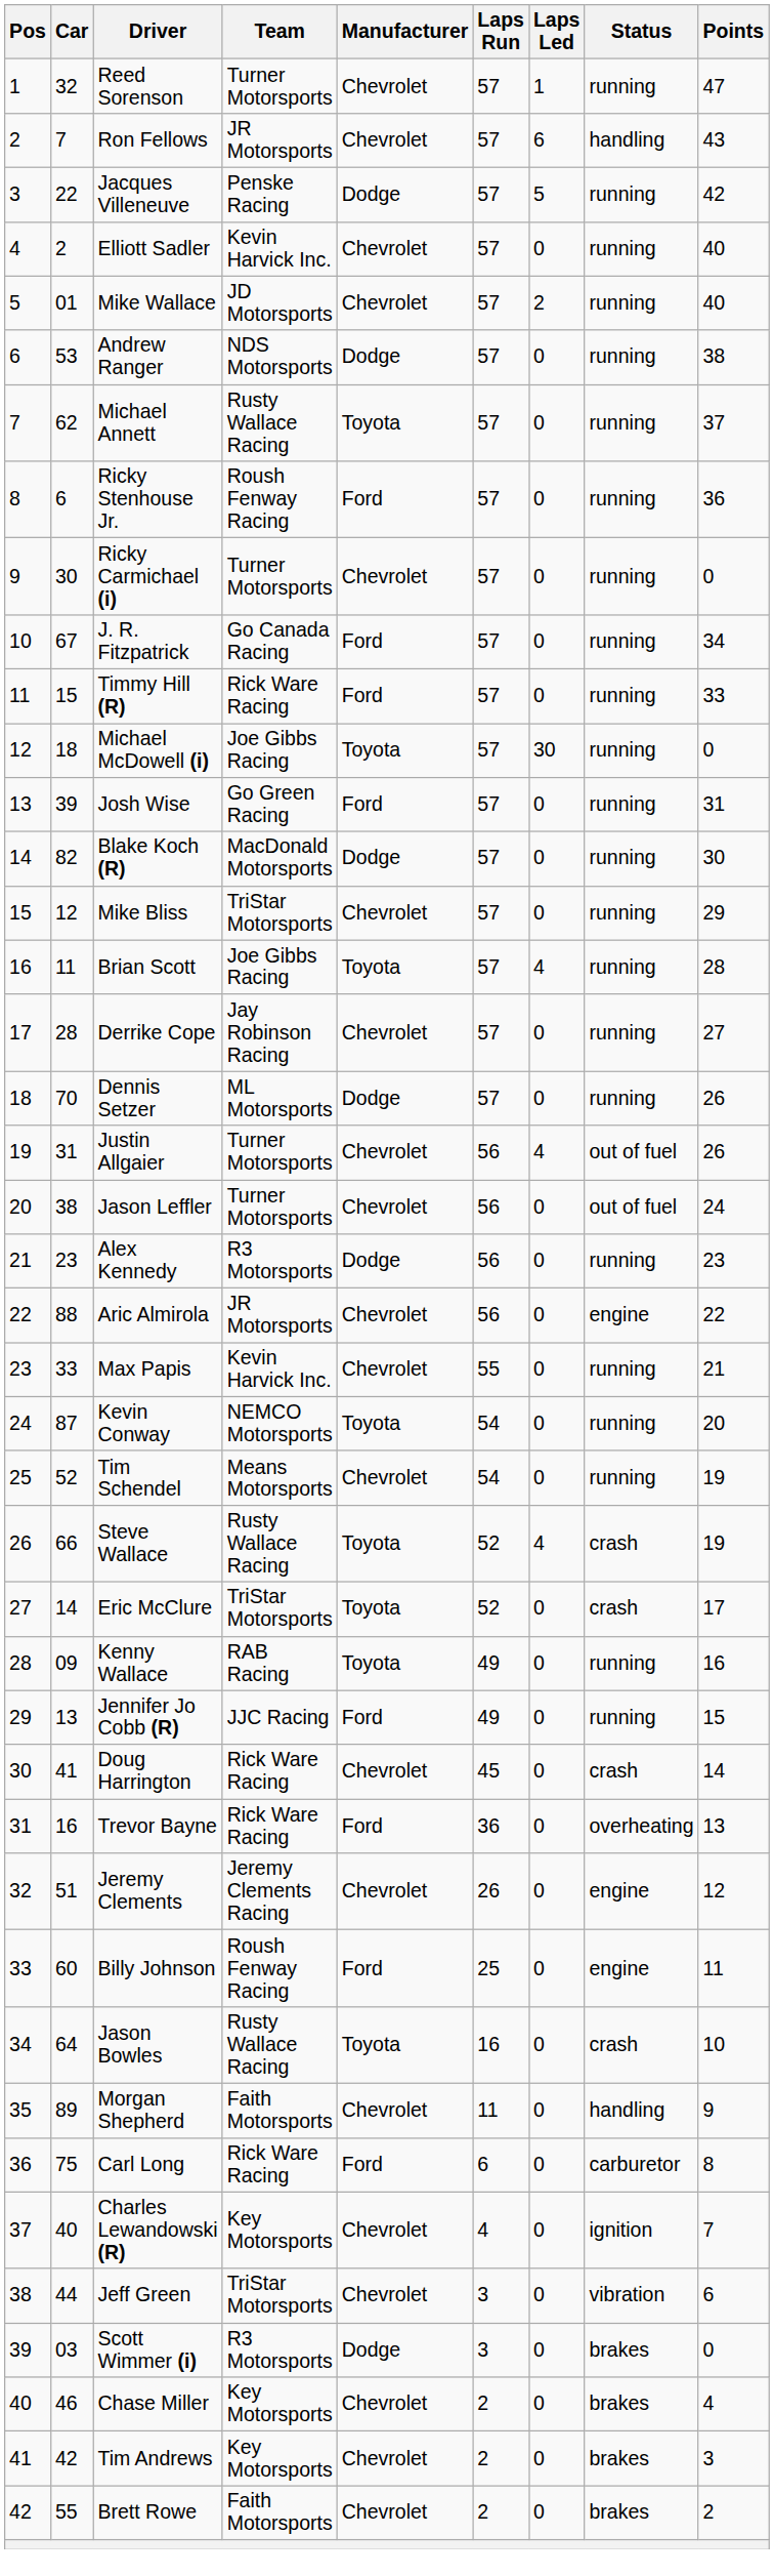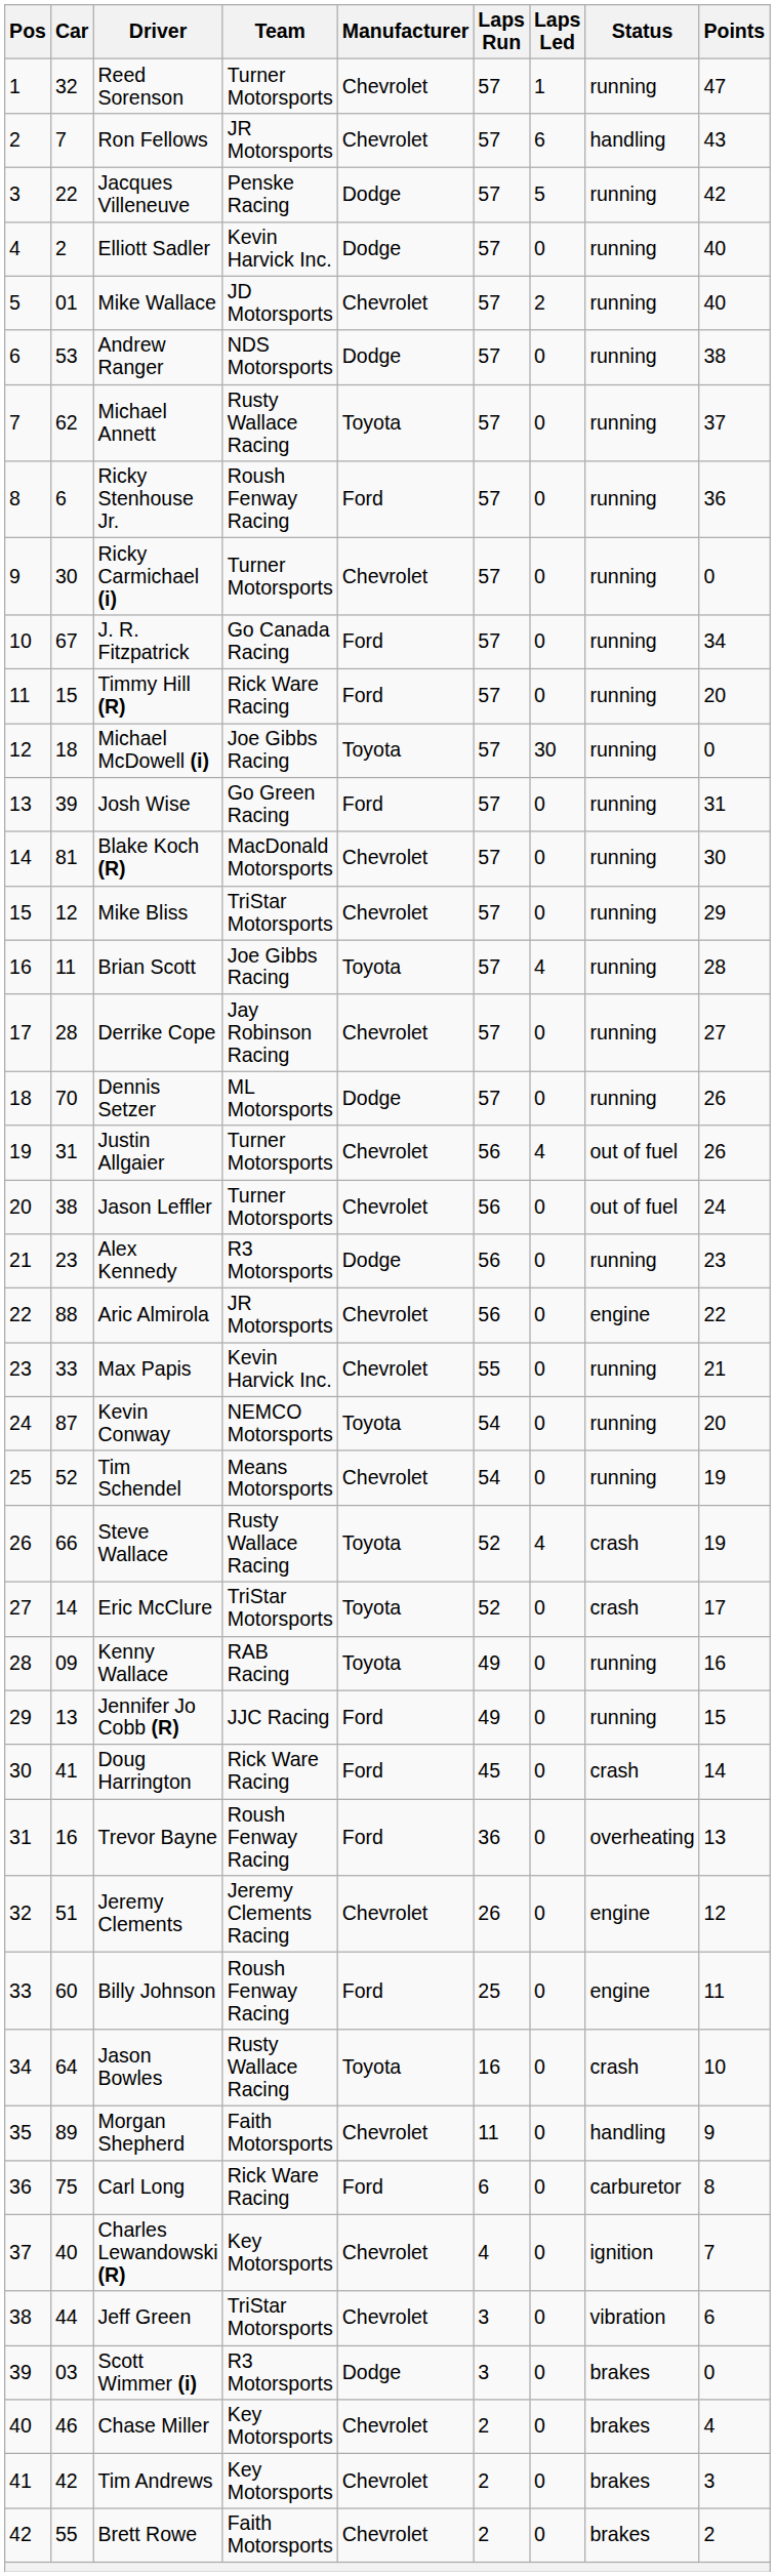 <table class="sortable wikitable" border="1">
 <tr>
 <th>Pos</th>
 <th>Car</th>
 <th>Driver</th>
 <th>Team</th>
 <th>Manufacturer</th>
 <th>Laps Run</th>
 <th>Laps Led</th>
 <th>Status</th>
 <th>Points</th>
 </tr>
 <tr>
 <td>1</td>
 <td>32</td>
 <td>Reed Sorenson</td>
 <td>Turner Motorsports</td>
 <td>Chevrolet</td>
 <td>57</td>
 <td>1</td>
 <td>running</td>
 <td>47</td>
 </tr>
 <tr>
 <td>2</td>
 <td>7</td>
 <td>Ron Fellows</td>
 <td>JR Motorsports</td>
 <td>Chevrolet</td>
 <td>57</td>
 <td>6</td>
 <td>handling</td>
 <td>43</td>
 </tr>
 <tr>
 <td>3</td>
 <td>22</td>
 <td>Jacques Villeneuve</td>
 <td>Penske Racing</td>
 <td>Dodge</td>
 <td>57</td>
 <td>5</td>
 <td>running</td>
 <td>42</td>
 </tr>
 <tr>
 <td>4</td>
 <td>2</td>
 <td>Elliott Sadler</td>
 <td>Kevin Harvick Inc.</td>
-<td>Chevrolet</td>
+<td>Dodge</td>
 <td>57</td>
 <td>0</td>
 <td>running</td>
 <td>40</td>
 </tr>
 <tr>
 <td>5</td>
 <td>01</td>
 <td>Mike Wallace</td>
 <td>JD Motorsports</td>
 <td>Chevrolet</td>
 <td>57</td>
 <td>2</td>
 <td>running</td>
 <td>40</td>
 </tr>
 <tr>
 <td>6</td>
 <td>53</td>
 <td>Andrew Ranger</td>
 <td>NDS Motorsports</td>
 <td>Dodge</td>
 <td>57</td>
 <td>0</td>
 <td>running</td>
 <td>38</td>
 </tr>
 <tr>
 <td>7</td>
 <td>62</td>
 <td>Michael Annett</td>
 <td>Rusty Wallace Racing</td>
 <td>Toyota</td>
 <td>57</td>
 <td>0</td>
 <td>running</td>
 <td>37</td>
 </tr>
 <tr>
 <td>8</td>
 <td>6</td>
 <td>Ricky Stenhouse Jr.</td>
 <td>Roush Fenway Racing</td>
 <td>Ford</td>
 <td>57</td>
 <td>0</td>
 <td>running</td>
 <td>36</td>
 </tr>
 <tr>
 <td>9</td>
 <td>30</td>
 <td>Ricky Carmichael <strong>(i)</strong></td>
 <td>Turner Motorsports</td>
 <td>Chevrolet</td>
 <td>57</td>
 <td>0</td>
 <td>running</td>
 <td>0</td>
 </tr>
 <tr>
 <td>10</td>
 <td>67</td>
 <td>J. R. Fitzpatrick</td>
 <td>Go Canada Racing</td>
 <td>Ford</td>
 <td>57</td>
 <td>0</td>
 <td>running</td>
 <td>34</td>
 </tr>
 <tr>
 <td>11</td>
 <td>15</td>
 <td>Timmy Hill <strong>(R)</strong></td>
 <td>Rick Ware Racing</td>
 <td>Ford</td>
 <td>57</td>
 <td>0</td>
 <td>running</td>
-<td>33</td>
+<td>20</td>
 </tr>
 <tr>
 <td>12</td>
 <td>18</td>
 <td>Michael McDowell <strong>(i)</strong></td>
 <td>Joe Gibbs Racing</td>
 <td>Toyota</td>
 <td>57</td>
 <td>30</td>
 <td>running</td>
 <td>0</td>
 </tr>
 <tr>
 <td>13</td>
 <td>39</td>
 <td>Josh Wise</td>
 <td>Go Green Racing</td>
 <td>Ford</td>
 <td>57</td>
 <td>0</td>
 <td>running</td>
 <td>31</td>
 </tr>
 <tr>
 <td>14</td>
-<td>82</td>
+<td>81</td>
 <td>Blake Koch <strong>(R)</strong></td>
 <td>MacDonald Motorsports</td>
-<td>Dodge</td>
+<td>Chevrolet</td>
 <td>57</td>
 <td>0</td>
 <td>running</td>
 <td>30</td>
 </tr>
 <tr>
 <td>15</td>
 <td>12</td>
 <td>Mike Bliss</td>
 <td>TriStar Motorsports</td>
 <td>Chevrolet</td>
 <td>57</td>
 <td>0</td>
 <td>running</td>
 <td>29</td>
 </tr>
 <tr>
 <td>16</td>
 <td>11</td>
 <td>Brian Scott</td>
 <td>Joe Gibbs Racing</td>
 <td>Toyota</td>
 <td>57</td>
 <td>4</td>
 <td>running</td>
 <td>28</td>
 </tr>
 <tr>
 <td>17</td>
 <td>28</td>
 <td>Derrike Cope</td>
 <td>Jay Robinson Racing</td>
 <td>Chevrolet</td>
 <td>57</td>
 <td>0</td>
 <td>running</td>
 <td>27</td>
 </tr>
 <tr>
 <td>18</td>
 <td>70</td>
 <td>Dennis Setzer</td>
 <td>ML Motorsports</td>
 <td>Dodge</td>
 <td>57</td>
 <td>0</td>
 <td>running</td>
 <td>26</td>
 </tr>
 <tr>
 <td>19</td>
 <td>31</td>
 <td>Justin Allgaier</td>
 <td>Turner Motorsports</td>
 <td>Chevrolet</td>
 <td>56</td>
 <td>4</td>
 <td>out of fuel</td>
 <td>26</td>
 </tr>
 <tr>
 <td>20</td>
 <td>38</td>
 <td>Jason Leffler</td>
 <td>Turner Motorsports</td>
 <td>Chevrolet</td>
 <td>56</td>
 <td>0</td>
 <td>out of fuel</td>
 <td>24</td>
 </tr>
 <tr>
 <td>21</td>
 <td>23</td>
 <td>Alex Kennedy</td>
 <td>R3 Motorsports</td>
 <td>Dodge</td>
 <td>56</td>
 <td>0</td>
 <td>running</td>
 <td>23</td>
 </tr>
 <tr>
 <td>22</td>
 <td>88</td>
 <td>Aric Almirola</td>
 <td>JR Motorsports</td>
 <td>Chevrolet</td>
 <td>56</td>
 <td>0</td>
 <td>engine</td>
 <td>22</td>
 </tr>
 <tr>
 <td>23</td>
 <td>33</td>
 <td>Max Papis</td>
 <td>Kevin Harvick Inc.</td>
 <td>Chevrolet</td>
 <td>55</td>
 <td>0</td>
 <td>running</td>
 <td>21</td>
 </tr>
 <tr>
 <td>24</td>
 <td>87</td>
 <td>Kevin Conway</td>
 <td>NEMCO Motorsports</td>
 <td>Toyota</td>
 <td>54</td>
 <td>0</td>
 <td>running</td>
 <td>20</td>
 </tr>
 <tr>
 <td>25</td>
 <td>52</td>
 <td>Tim Schendel</td>
 <td>Means Motorsports</td>
 <td>Chevrolet</td>
 <td>54</td>
 <td>0</td>
 <td>running</td>
 <td>19</td>
 </tr>
 <tr>
 <td>26</td>
 <td>66</td>
 <td>Steve Wallace</td>
 <td>Rusty Wallace Racing</td>
 <td>Toyota</td>
 <td>52</td>
 <td>4</td>
 <td>crash</td>
 <td>19</td>
 </tr>
 <tr>
 <td>27</td>
 <td>14</td>
 <td>Eric McClure</td>
 <td>TriStar Motorsports</td>
 <td>Toyota</td>
 <td>52</td>
 <td>0</td>
 <td>crash</td>
 <td>17</td>
 </tr>
 <tr>
 <td>28</td>
 <td>09</td>
 <td>Kenny Wallace</td>
 <td>RAB Racing</td>
 <td>Toyota</td>
 <td>49</td>
 <td>0</td>
 <td>running</td>
 <td>16</td>
 </tr>
 <tr>
 <td>29</td>
 <td>13</td>
 <td>Jennifer Jo Cobb <strong>(R)</strong></td>
 <td>JJC Racing</td>
 <td>Ford</td>
 <td>49</td>
 <td>0</td>
 <td>running</td>
 <td>15</td>
 </tr>
 <tr>
 <td>30</td>
 <td>41</td>
 <td>Doug Harrington</td>
 <td>Rick Ware Racing</td>
-<td>Chevrolet</td>
+<td>Ford</td>
 <td>45</td>
 <td>0</td>
 <td>crash</td>
 <td>14</td>
 </tr>
 <tr>
 <td>31</td>
 <td>16</td>
 <td>Trevor Bayne</td>
-<td>Rick Ware Racing</td>
+<td>Roush Fenway Racing</td>
 <td>Ford</td>
 <td>36</td>
 <td>0</td>
 <td>overheating</td>
 <td>13</td>
 </tr>
 <tr>
 <td>32</td>
 <td>51</td>
 <td>Jeremy Clements</td>
 <td>Jeremy Clements Racing</td>
 <td>Chevrolet</td>
 <td>26</td>
 <td>0</td>
 <td>engine</td>
 <td>12</td>
 </tr>
 <tr>
 <td>33</td>
 <td>60</td>
 <td>Billy Johnson</td>
 <td>Roush Fenway Racing</td>
 <td>Ford</td>
 <td>25</td>
 <td>0</td>
 <td>engine</td>
 <td>11</td>
 </tr>
 <tr>
 <td>34</td>
 <td>64</td>
 <td>Jason Bowles</td>
 <td>Rusty Wallace Racing</td>
 <td>Toyota</td>
 <td>16</td>
 <td>0</td>
 <td>crash</td>
 <td>10</td>
 </tr>
 <tr>
 <td>35</td>
 <td>89</td>
 <td>Morgan Shepherd</td>
 <td>Faith Motorsports</td>
 <td>Chevrolet</td>
 <td>11</td>
 <td>0</td>
 <td>handling</td>
 <td>9</td>
 </tr>
 <tr>
 <td>36</td>
 <td>75</td>
 <td>Carl Long</td>
 <td>Rick Ware Racing</td>
 <td>Ford</td>
 <td>6</td>
 <td>0</td>
 <td>carburetor</td>
 <td>8</td>
 </tr>
 <tr>
 <td>37</td>
 <td>40</td>
 <td>Charles Lewandowski <strong>(R)</strong></td>
 <td>Key Motorsports</td>
 <td>Chevrolet</td>
 <td>4</td>
 <td>0</td>
 <td>ignition</td>
 <td>7</td>
 </tr>
 <tr>
 <td>38</td>
 <td>44</td>
 <td>Jeff Green</td>
 <td>TriStar Motorsports</td>
 <td>Chevrolet</td>
 <td>3</td>
 <td>0</td>
 <td>vibration</td>
 <td>6</td>
 </tr>
 <tr>
 <td>39</td>
 <td>03</td>
 <td>Scott Wimmer <strong>(i)</strong></td>
 <td>R3 Motorsports</td>
 <td>Dodge</td>
 <td>3</td>
 <td>0</td>
 <td>brakes</td>
 <td>0</td>
 </tr>
 <tr>
 <td>40</td>
 <td>46</td>
 <td>Chase Miller</td>
 <td>Key Motorsports</td>
 <td>Chevrolet</td>
 <td>2</td>
 <td>0</td>
 <td>brakes</td>
 <td>4</td>
 </tr>
 <tr>
 <td>41</td>
 <td>42</td>
 <td>Tim Andrews</td>
 <td>Key Motorsports</td>
 <td>Chevrolet</td>
 <td>2</td>
 <td>0</td>
 <td>brakes</td>
 <td>3</td>
 </tr>
 <tr>
 <td>42</td>
 <td>55</td>
 <td>Brett Rowe</td>
 <td>Faith Motorsports</td>
 <td>Chevrolet</td>
 <td>2</td>
 <td>0</td>
 <td>brakes</td>
 <td>2</td>
 </tr>
 <tr>
 <th ! colspan="9"></th>
 </tr>
 </table>
